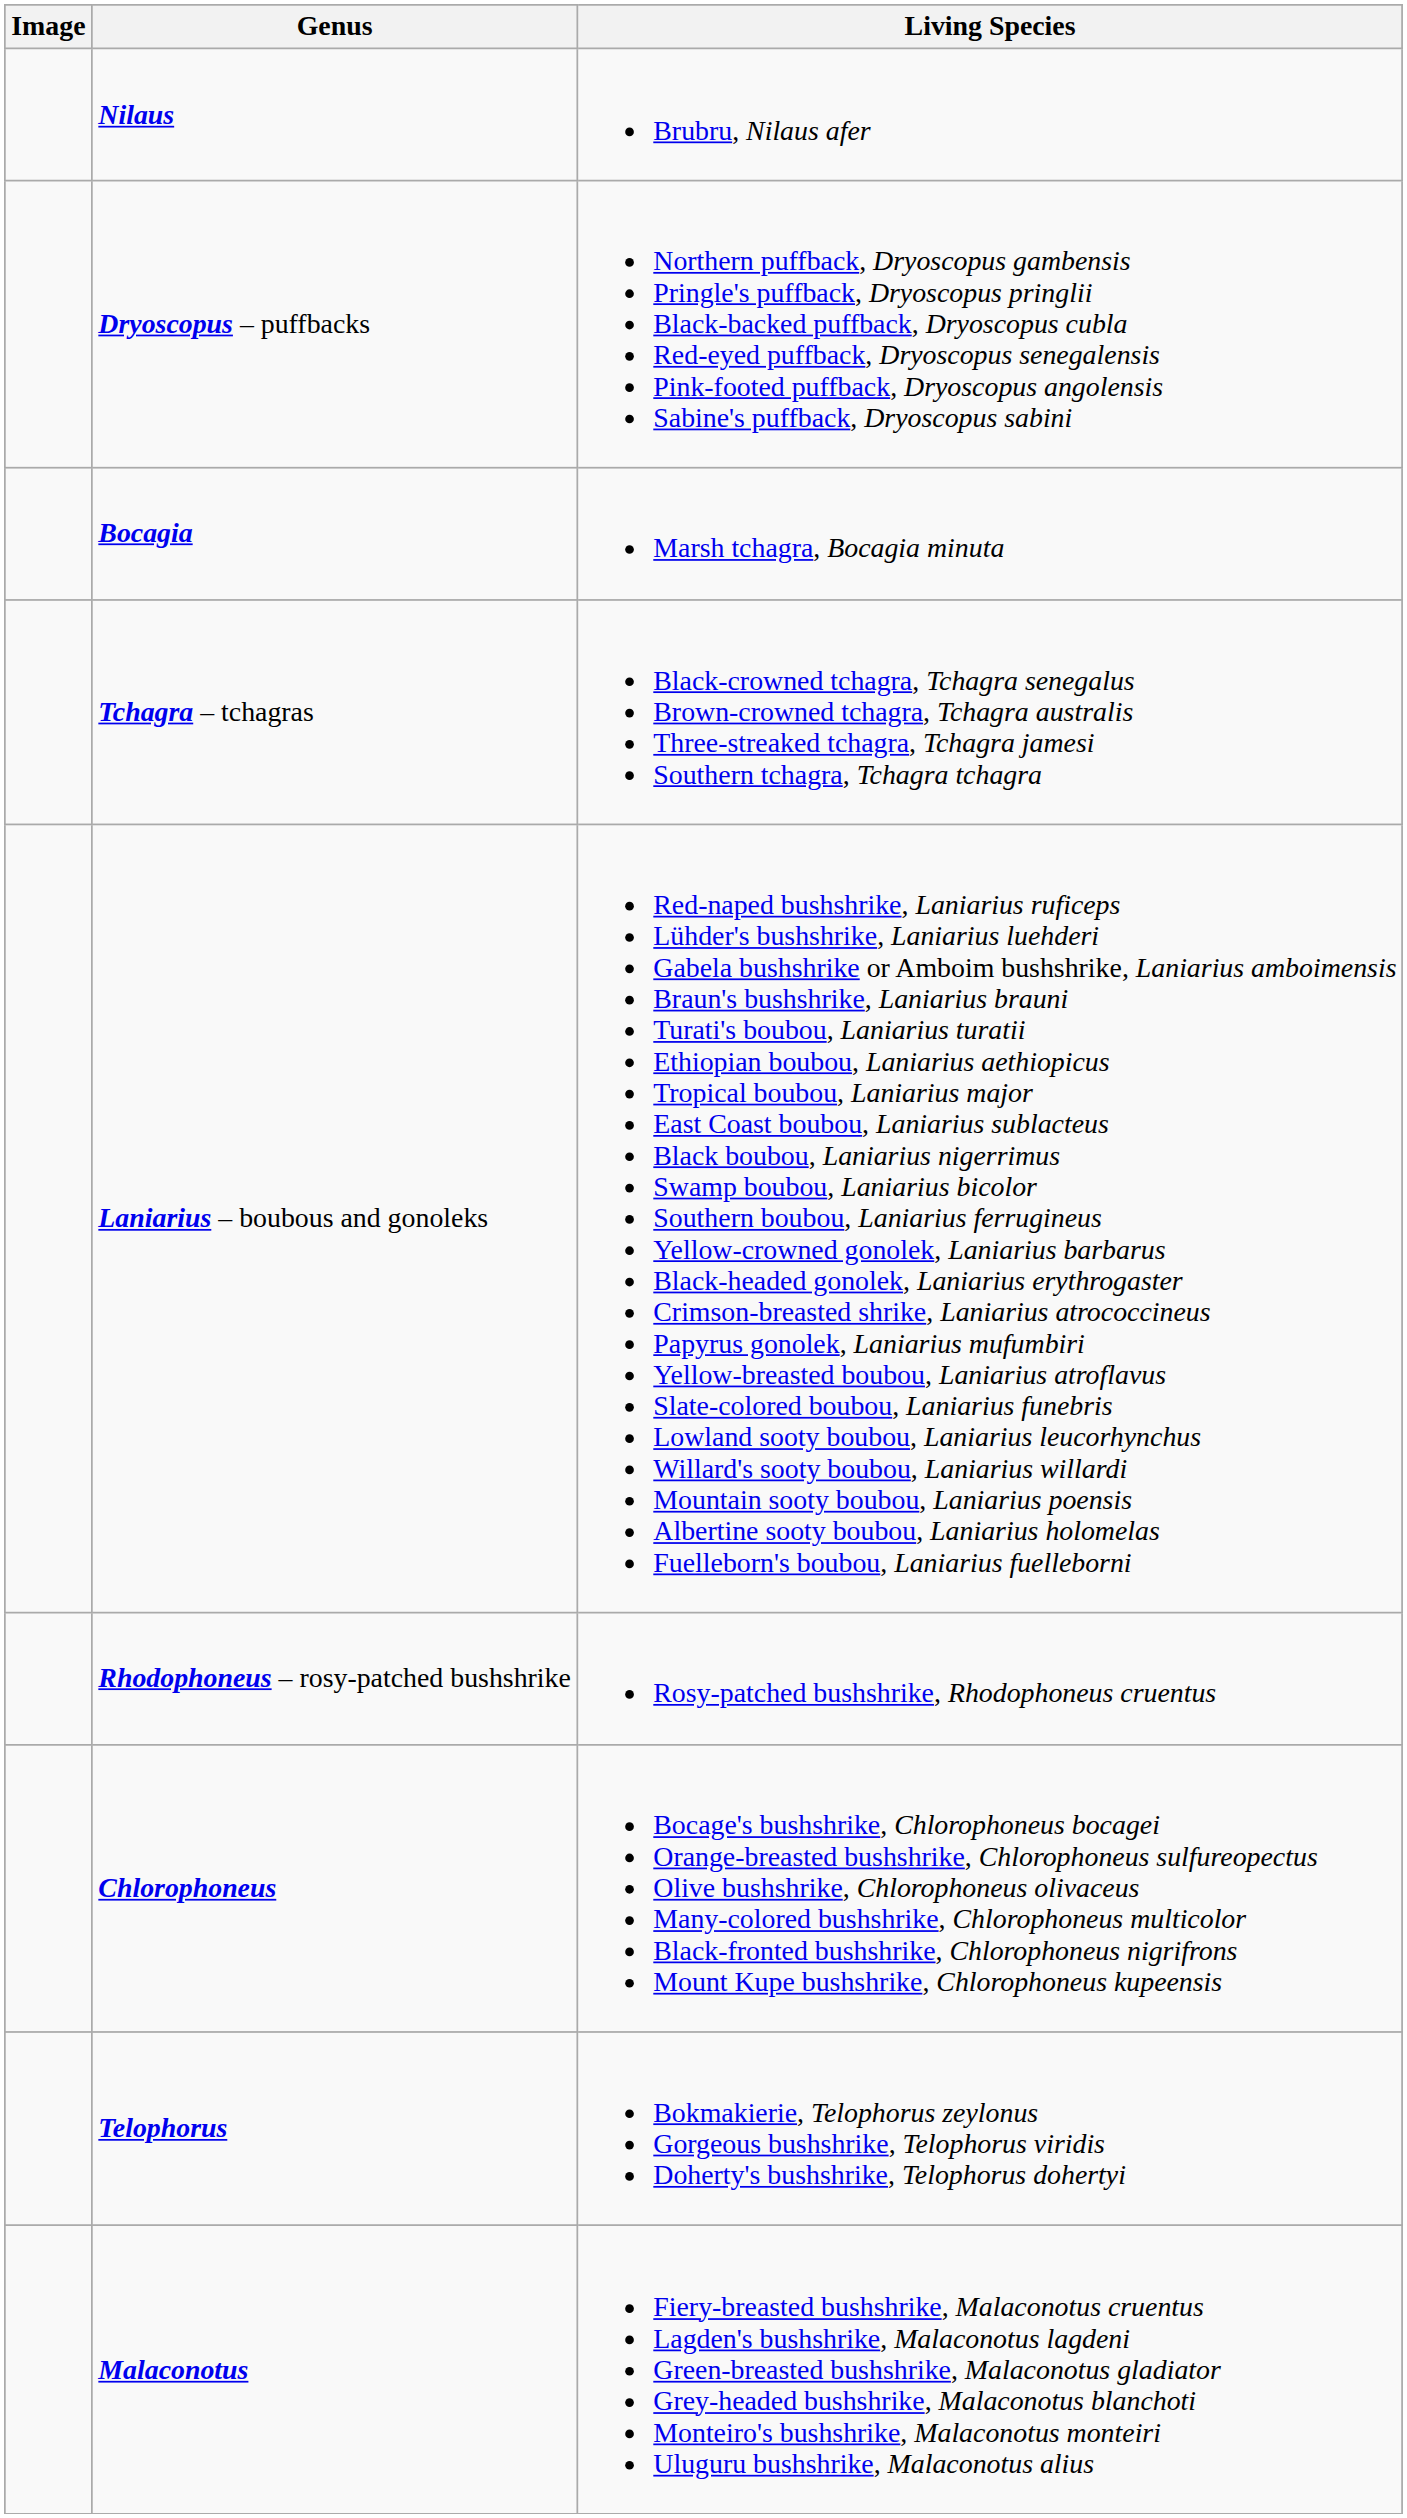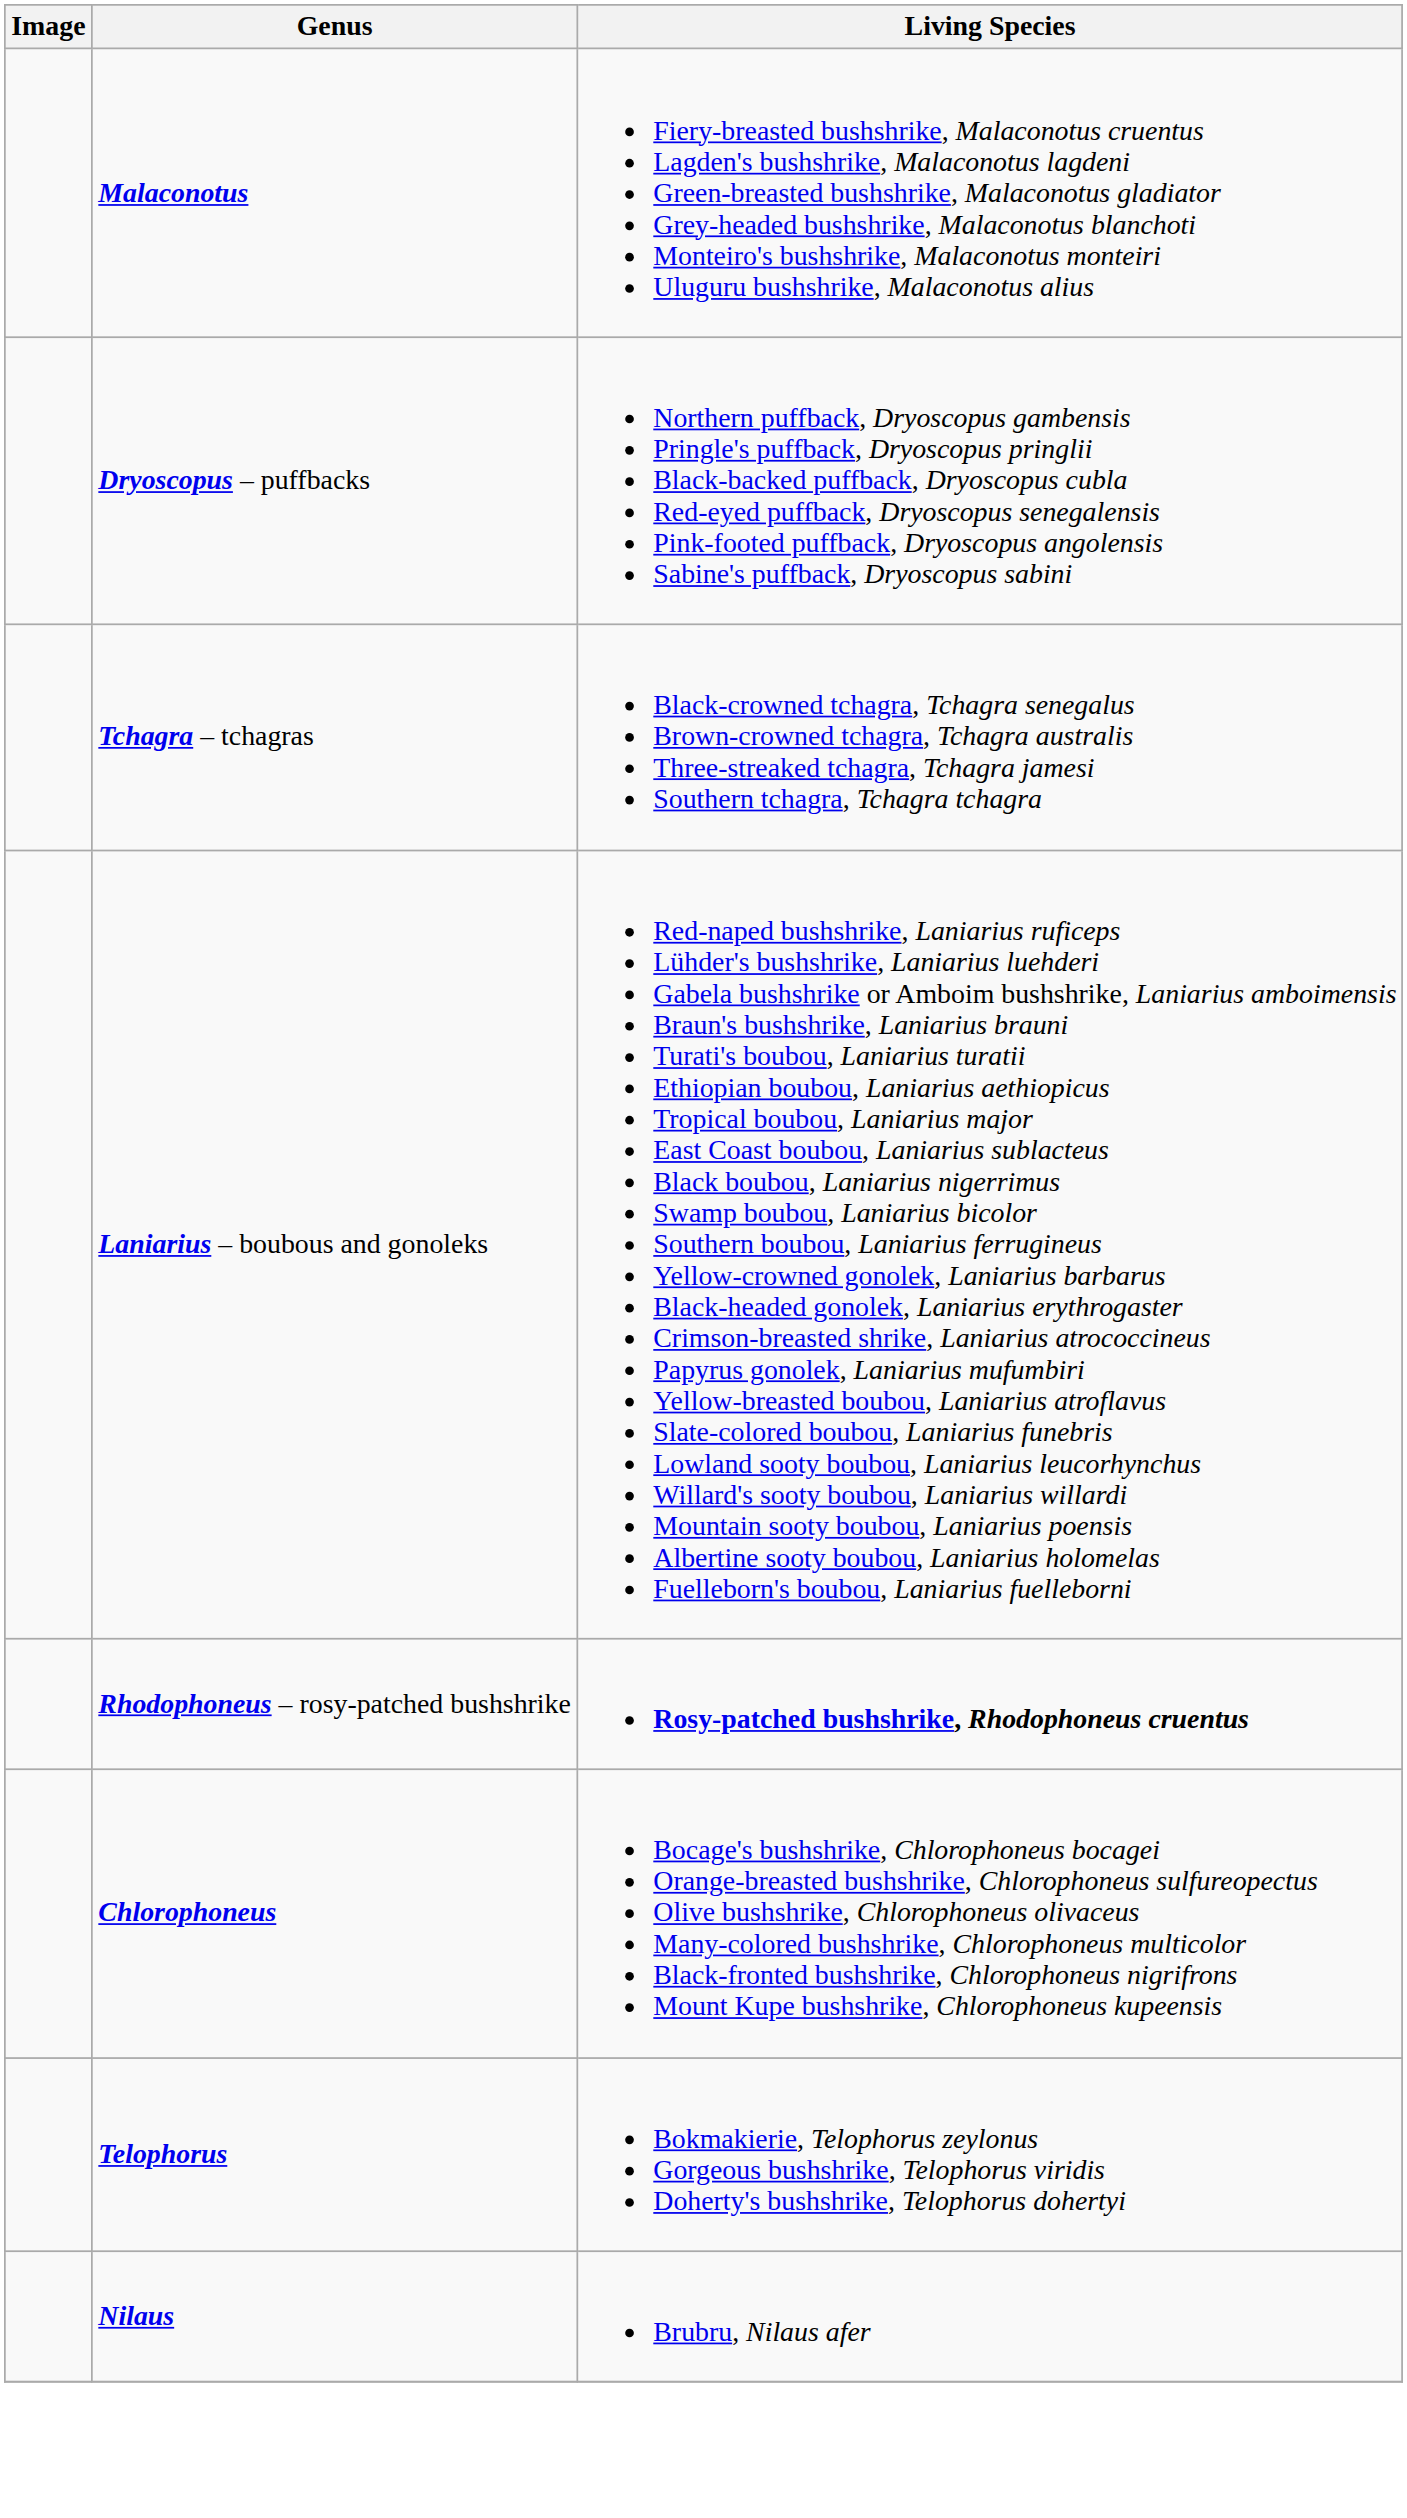 <table class="wikitable">
 <tr>
 <th>Image</th>
 <th>Genus</th>
 <th>Living Species</th>
 </tr>
 <tr>
 <td></td>
-<td><strong><em><a href='#'>Nilaus</a></em></strong> </td>
-<td><br><ul><li><a href='#'>Brubru</a>, <em>Nilaus afer</em></li></ul></td>
+<td><strong><em><a href='#'>Malaconotus</a></em></strong> </td>
+<td><br><ul><li><a href='#'>Fiery-breasted bushshrike</a>, <em>Malaconotus cruentus</em></li><li><a href='#'>Lagden's bushshrike</a>, <em>Malaconotus lagdeni</em></li><li><a href='#'>Green-breasted bushshrike</a>, <em>Malaconotus gladiator</em></li><li><a href='#'>Grey-headed bushshrike</a>, <em>Malaconotus blanchoti</em></li><li><a href='#'>Monteiro's bushshrike</a>, <em>Malaconotus monteiri</em></li><li><a href='#'>Uluguru bushshrike</a>, <em>Malaconotus alius</em></li></ul></td>
 </tr>
 <tr>
 <td></td>
 <td><strong><em><a href='#'>Dryoscopus</a></em></strong>   – puffbacks</td>
 <td><br><ul><li><a href='#'>Northern puffback</a>, <em>Dryoscopus gambensis</em></li><li><a href='#'>Pringle's puffback</a>, <em>Dryoscopus pringlii</em></li><li><a href='#'>Black-backed puffback</a>, <em>Dryoscopus cubla</em></li><li><a href='#'>Red-eyed puffback</a>, <em>Dryoscopus senegalensis</em></li><li><a href='#'>Pink-footed puffback</a>, <em>Dryoscopus angolensis</em></li><li><a href='#'>Sabine's puffback</a>, <em>Dryoscopus sabini</em></li></ul></td>
-</tr>
-<tr>
-<td></td>
-<td><strong><em><a href='#'>Bocagia</a></em></strong> </td>
-<td><br><ul><li><a href='#'>Marsh tchagra</a>, <em>Bocagia minuta</em></li></ul></td>
 </tr>
 <tr>
 <td></td>
 <td><strong><em><a href='#'>Tchagra</a></em></strong>  – tchagras</td>
 <td><br><ul><li><a href='#'>Black-crowned tchagra</a>, <em>Tchagra senegalus</em></li><li><a href='#'>Brown-crowned tchagra</a>, <em>Tchagra australis</em></li><li><a href='#'>Three-streaked tchagra</a>, <em>Tchagra jamesi</em></li><li><a href='#'>Southern tchagra</a>, <em>Tchagra tchagra</em></li></ul></td>
 </tr>
 <tr>
 <td></td>
 <td><strong><em><a href='#'>Laniarius</a></em></strong>   – boubous and gonoleks</td>
 <td><br><ul><li><a href='#'>Red-naped bushshrike</a>, <em>Laniarius ruficeps</em></li><li><a href='#'>Lühder's bushshrike</a>, <em>Laniarius luehderi</em></li><li><a href='#'>Gabela bushshrike</a> or Amboim bushshrike, <em>Laniarius amboimensis</em></li><li><a href='#'>Braun's bushshrike</a>, <em>Laniarius brauni</em></li><li><a href='#'>Turati's boubou</a>, <em>Laniarius turatii</em></li><li><a href='#'>Ethiopian boubou</a>, <em>Laniarius aethiopicus</em></li><li><a href='#'>Tropical boubou</a>, <em>Laniarius major</em></li><li><a href='#'>East Coast boubou</a>, <em>Laniarius sublacteus</em></li><li><a href='#'>Black boubou</a>, <em>Laniarius nigerrimus</em></li><li><a href='#'>Swamp boubou</a>, <em>Laniarius bicolor</em></li><li><a href='#'>Southern boubou</a>, <em>Laniarius ferrugineus</em></li><li><a href='#'>Yellow-crowned gonolek</a>, <em>Laniarius barbarus</em></li><li><a href='#'>Black-headed gonolek</a>, <em>Laniarius erythrogaster</em></li><li><a href='#'>Crimson-breasted shrike</a>, <em>Laniarius atrococcineus</em></li><li><a href='#'>Papyrus gonolek</a>, <em>Laniarius mufumbiri</em></li><li><a href='#'>Yellow-breasted boubou</a>, <em>Laniarius atroflavus</em></li><li><a href='#'>Slate-colored boubou</a>, <em>Laniarius funebris</em></li><li><a href='#'>Lowland sooty boubou</a>, <em>Laniarius leucorhynchus</em></li><li><a href='#'>Willard's sooty boubou</a>, <em>Laniarius willardi</em></li><li><a href='#'>Mountain sooty boubou</a>, <em>Laniarius poensis</em></li><li><a href='#'>Albertine sooty boubou</a>, <em>Laniarius holomelas</em></li><li><a href='#'>Fuelleborn's boubou</a>, <em>Laniarius fuelleborni</em></li></ul></td>
 </tr>
 <tr>
 <td></td>
 <td><strong><em><a href='#'>Rhodophoneus</a></em></strong>  – rosy-patched bushshrike</td>
-<td><br><ul><li><a href='#'>Rosy-patched bushshrike</a>, <em>Rhodophoneus cruentus</em></li></ul></td>
+<td><strong><br><ul><li><a href='#'>Rosy-patched bushshrike</a>, <em>Rhodophoneus cruentus</em></li></ul></strong></td>
 </tr>
 <tr>
 <td></td>
 <td><strong><em><a href='#'>Chlorophoneus</a></em></strong> </td>
 <td><br><ul><li><a href='#'>Bocage's bushshrike</a>, <em>Chlorophoneus bocagei</em></li><li><a href='#'>Orange-breasted bushshrike</a>, <em>Chlorophoneus sulfureopectus</em></li><li><a href='#'>Olive bushshrike</a>, <em>Chlorophoneus olivaceus</em></li><li><a href='#'>Many-colored bushshrike</a>, <em>Chlorophoneus multicolor</em></li><li><a href='#'>Black-fronted bushshrike</a>, <em>Chlorophoneus nigrifrons</em></li><li><a href='#'>Mount Kupe bushshrike</a>, <em>Chlorophoneus kupeensis</em></li></ul></td>
 </tr>
 <tr>
 <td></td>
 <td><strong><em><a href='#'>Telophorus</a></em></strong> </td>
 <td><br><ul><li><a href='#'>Bokmakierie</a>, <em>Telophorus zeylonus</em></li><li><a href='#'>Gorgeous bushshrike</a>, <em>Telophorus viridis</em></li><li><a href='#'>Doherty's bushshrike</a>, <em>Telophorus dohertyi</em></li></ul></td>
 </tr>
 <tr>
 <td></td>
-<td><strong><em><a href='#'>Malaconotus</a></em></strong> </td>
-<td><br><ul><li><a href='#'>Fiery-breasted bushshrike</a>, <em>Malaconotus cruentus</em></li><li><a href='#'>Lagden's bushshrike</a>, <em>Malaconotus lagdeni</em></li><li><a href='#'>Green-breasted bushshrike</a>, <em>Malaconotus gladiator</em></li><li><a href='#'>Grey-headed bushshrike</a>, <em>Malaconotus blanchoti</em></li><li><a href='#'>Monteiro's bushshrike</a>, <em>Malaconotus monteiri</em></li><li><a href='#'>Uluguru bushshrike</a>, <em>Malaconotus alius</em></li></ul></td>
+<td><strong><em><a href='#'>Nilaus</a></em></strong> </td>
+<td><br><ul><li><a href='#'>Brubru</a>, <em>Nilaus afer</em></li></ul></td>
 </tr>
 <tr>
 </tr>
 </table>
